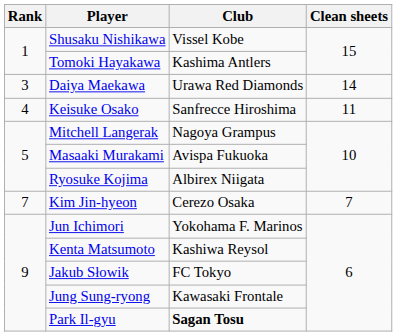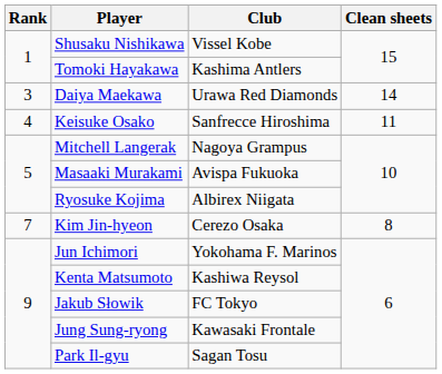 <table class="wikitable" style="text-align:center">
 <tr>
 <th>Rank</th>
 <th>Player</th>
 <th>Club</th>
 <th>Clean sheets</th>
 </tr>
 <tr>
 <td rowspan=2>1</td>
 <td align="left"> <a href='#'>Shusaku Nishikawa</a></td>
 <td align="left">Vissel Kobe</td>
 <td rowspan=2>15</td>
 </tr>
 <tr>
 <td align="left"> <a href='#'>Tomoki Hayakawa</a></td>
 <td align="left">Kashima Antlers</td>
 </tr>
 <tr>
 <td>3</td>
 <td align="left"> <a href='#'>Daiya Maekawa</a></td>
 <td align="left">Urawa Red Diamonds</td>
 <td>14</td>
 </tr>
 <tr>
 <td>4</td>
 <td align="left"> <a href='#'>Keisuke Osako</a></td>
 <td align="left">Sanfrecce Hiroshima</td>
 <td>11</td>
 </tr>
 <tr>
 <td rowspan=3>5</td>
 <td align="left"> <a href='#'>Mitchell Langerak</a></td>
 <td align="left">Nagoya Grampus</td>
 <td rowspan=3>10</td>
 </tr>
 <tr>
 <td align="left"> <a href='#'>Masaaki Murakami</a></td>
 <td align="left">Avispa Fukuoka</td>
 </tr>
 <tr>
 <td align="left"> <a href='#'>Ryosuke Kojima</a></td>
 <td align="left">Albirex Niigata</td>
 </tr>
 <tr>
 <td>7</td>
 <td align="left"> <a href='#'>Kim Jin-hyeon</a></td>
 <td align="left">Cerezo Osaka</td>
-<td>7</td>
+<td>8</td>
 </tr>
 <tr>
 <td rowspan=5>9</td>
 <td align="left"> <a href='#'>Jun Ichimori</a></td>
 <td align="left">Yokohama F. Marinos</td>
 <td rowspan=5>6</td>
 </tr>
 <tr>
 <td align="left"> <a href='#'>Kenta Matsumoto</a></td>
 <td align="left">Kashiwa Reysol</td>
 </tr>
 <tr>
 <td align="left"> <a href='#'>Jakub Słowik</a></td>
 <td align="left">FC Tokyo</td>
 </tr>
 <tr>
 <td align="left"> <a href='#'>Jung Sung-ryong</a></td>
 <td align="left">Kawasaki Frontale</td>
 </tr>
 <tr>
 <td align="left"> <a href='#'>Park Il-gyu</a></td>
-<td align="left"><strong>Sagan Tosu<br></strong></td>
+<td align="left">Sagan Tosu<br></td>
 </tr>
 </table>
